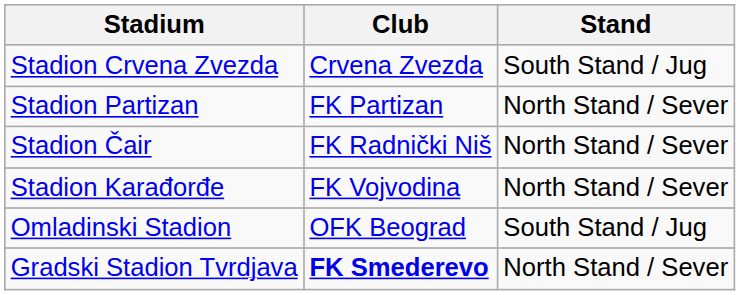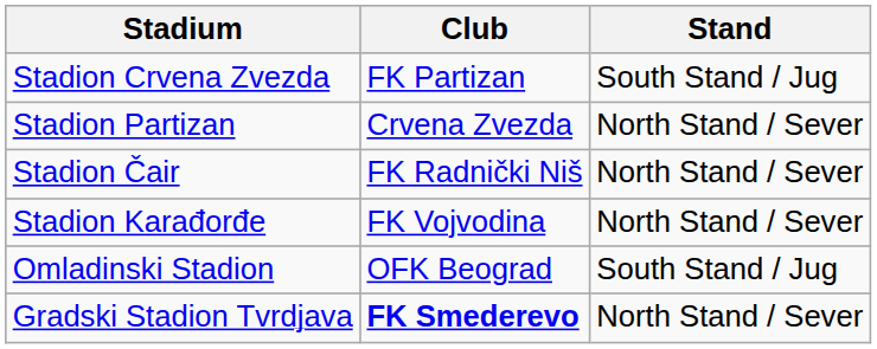 <table class="wikitable">
 <tr>
 <th>Stadium</th>
 <th>Club</th>
 <th>Stand</th>
 </tr>
 <tr>
 <td style="text-align:left;"><a href='#'>Stadion Crvena Zvezda</a></td>
-<td><a href='#'>Crvena Zvezda</a></td>
+<td><a href='#'>FK Partizan</a></td>
 <td>South Stand / Jug</td>
 </tr>
 <tr>
 <td style="text-align:left;"><a href='#'>Stadion Partizan</a></td>
-<td><a href='#'>FK Partizan</a></td>
+<td><a href='#'>Crvena Zvezda</a></td>
 <td>North Stand / Sever</td>
 </tr>
 <tr>
 <td style="text-align:left;"><a href='#'>Stadion Čair</a></td>
 <td><a href='#'>FK Radnički Niš</a></td>
 <td>North Stand / Sever</td>
 </tr>
 <tr>
 <td style="text-align:left;"><a href='#'>Stadion Karađorđe</a></td>
 <td><a href='#'>FK Vojvodina</a></td>
 <td>North Stand / Sever</td>
 </tr>
 <tr>
 <td style="text-align:left;"><a href='#'>Omladinski Stadion</a></td>
 <td><a href='#'>OFK Beograd</a></td>
 <td>South Stand / Jug</td>
 </tr>
 <tr>
 <td style="text-align:left;"><a href='#'>Gradski Stadion Tvrdjava</a></td>
 <td><strong><a href='#'>FK Smederevo</a></strong></td>
 <td>North Stand / Sever</td>
 </tr>
 </table>
